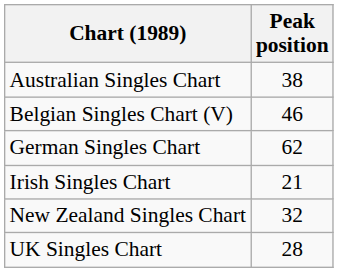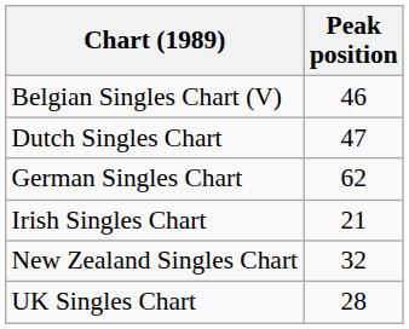 <table class="wikitable sortable">
 <tr>
 <th>Chart (1989)</th>
 <th>Peak<br>position</th>
 </tr>
 <tr>
-<td>Australian Singles Chart</td>
-<td style="text-align:center;">38</td>
+<td>Belgian Singles Chart (V)</td>
+<td style="text-align:center;">46</td>
 </tr>
 <tr>
-<td>Belgian Singles Chart (V)</td>
-<td style="text-align:center;">46</td>
+<td>Dutch Singles Chart</td>
+<td style="text-align:center;">47</td>
 </tr>
 <tr>
 <td>German Singles Chart</td>
 <td style="text-align:center;">62</td>
 </tr>
 <tr>
 <td>Irish Singles Chart</td>
 <td style="text-align:center;">21</td>
 </tr>
 <tr>
 <td>New Zealand Singles Chart</td>
 <td style="text-align:center;">32</td>
 </tr>
 <tr>
 <td>UK Singles Chart</td>
 <td style="text-align:center;">28</td>
 </tr>
 </table>
